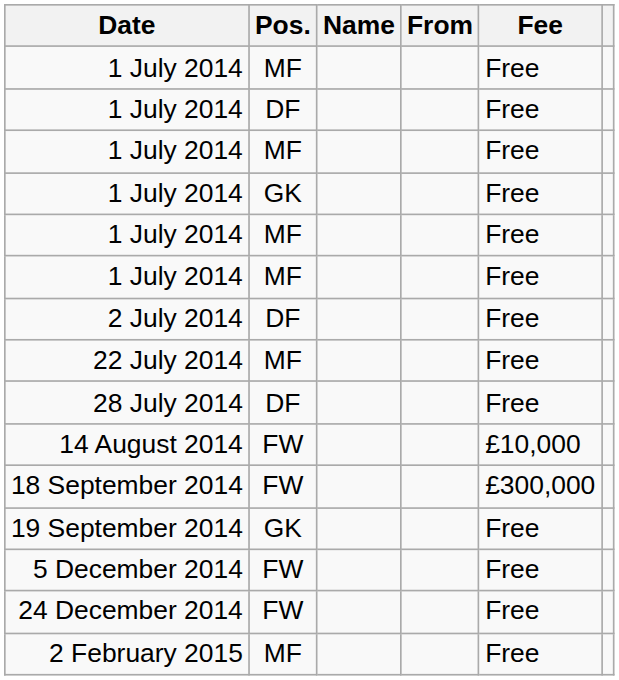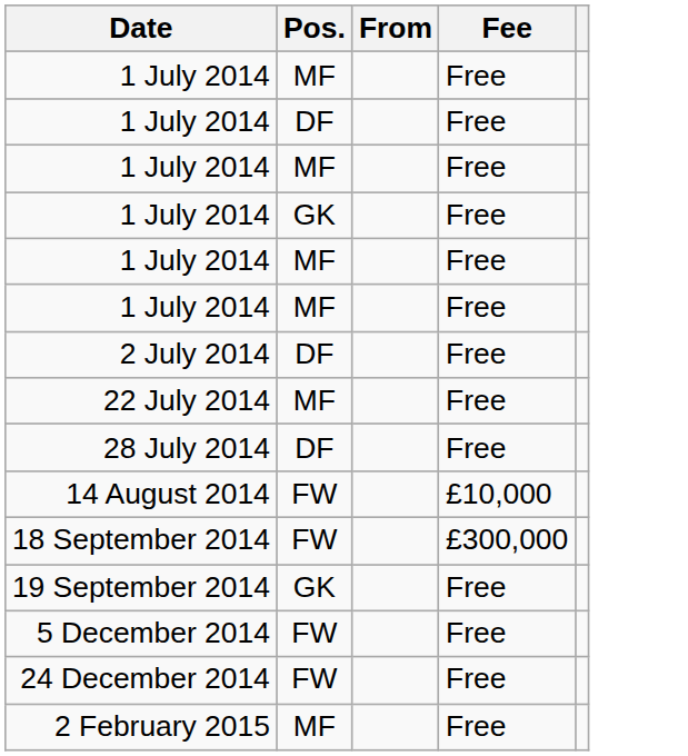 <table class="wikitable" style="text-align:center">
 <tr>
 <th>Date</th>
 <th>Pos.</th>
-<th>Name</th>
 <th>From</th>
 <th>Fee</th>
 <th></th>
 </tr>
 <tr>
 <td align="right">1 July 2014</td>
 <td>MF</td>
 <td align="left"></td>
-<td align="left"></td>
 <td align="left">Free</td>
 <td></td>
 </tr>
 <tr>
 <td align="right">1 July 2014</td>
 <td>DF</td>
-<td align="left"></td>
 <td align="left"></td>
 <td align="left">Free</td>
 <td></td>
 </tr>
 <tr>
 <td align="right">1 July 2014</td>
 <td>MF</td>
 <td align="left"></td>
-<td align="left"></td>
 <td align="left">Free</td>
 <td></td>
 </tr>
 <tr>
 <td align="right">1 July 2014</td>
 <td>GK</td>
-<td align="left"></td>
 <td align="left"></td>
 <td align="left">Free</td>
 <td></td>
 </tr>
 <tr>
 <td align="right">1 July 2014</td>
 <td>MF</td>
 <td align="left"></td>
-<td align="left"></td>
 <td align="left">Free</td>
 <td></td>
 </tr>
 <tr>
 <td align="right">1 July 2014</td>
 <td>MF</td>
-<td align="left"></td>
 <td align="left"></td>
 <td align="left">Free</td>
 <td></td>
 </tr>
 <tr>
 <td align="right">2 July 2014</td>
 <td>DF</td>
 <td align="left"></td>
-<td align="left"></td>
 <td align="left">Free</td>
 <td></td>
 </tr>
 <tr>
 <td align="right">22 July 2014</td>
 <td>MF</td>
-<td align="left"></td>
 <td align="left"></td>
 <td align="left">Free</td>
 <td></td>
 </tr>
 <tr>
 <td align="right">28 July 2014</td>
 <td>DF</td>
 <td align="left"></td>
-<td align="left"></td>
 <td align="left">Free</td>
 <td></td>
 </tr>
 <tr>
 <td align="right">14 August 2014</td>
 <td>FW</td>
-<td align="left"></td>
 <td align="left"></td>
 <td align="left">£10,000</td>
 <td></td>
 </tr>
 <tr>
 <td align="right">18 September 2014</td>
 <td>FW</td>
 <td align="left"></td>
-<td align="left"></td>
 <td align="left">£300,000</td>
 <td></td>
 </tr>
 <tr>
 <td align="right">19 September 2014</td>
 <td>GK</td>
-<td align="left"></td>
 <td align="left"></td>
 <td align="left">Free</td>
 <td></td>
 </tr>
 <tr>
 <td align="right">5 December 2014</td>
 <td>FW</td>
 <td align="left"></td>
-<td align="left"></td>
 <td align="left">Free</td>
 <td></td>
 </tr>
 <tr>
 <td align="right">24 December 2014</td>
 <td>FW</td>
-<td align="left"></td>
 <td align="left"></td>
 <td align="left">Free</td>
 <td></td>
 </tr>
 <tr>
 <td align="right">2 February 2015</td>
 <td>MF</td>
 <td align="left"></td>
-<td align="left"></td>
 <td align="left">Free</td>
 <td></td>
 </tr>
 </table>
